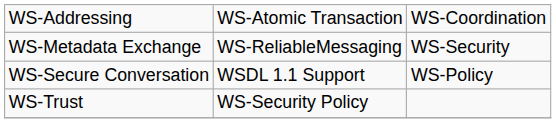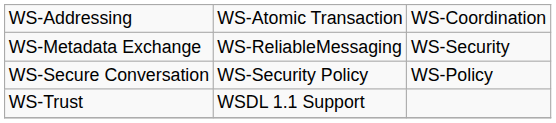 <table class="wikitable">
 <tr>
 <td>WS-Addressing</td>
 <td>WS-Atomic Transaction</td>
 <td>WS-Coordination</td>
 </tr>
 <tr>
 <td>WS-Metadata Exchange</td>
 <td>WS-ReliableMessaging</td>
 <td>WS-Security</td>
 </tr>
 <tr>
 <td>WS-Secure Conversation</td>
-<td>WSDL 1.1 Support</td>
+<td>WS-Security Policy</td>
 <td>WS-Policy</td>
 </tr>
 <tr>
 <td>WS-Trust</td>
-<td>WS-Security Policy</td>
+<td>WSDL 1.1 Support</td>
 <td></td>
 </tr>
 <tr>
 </tr>
 </table>
